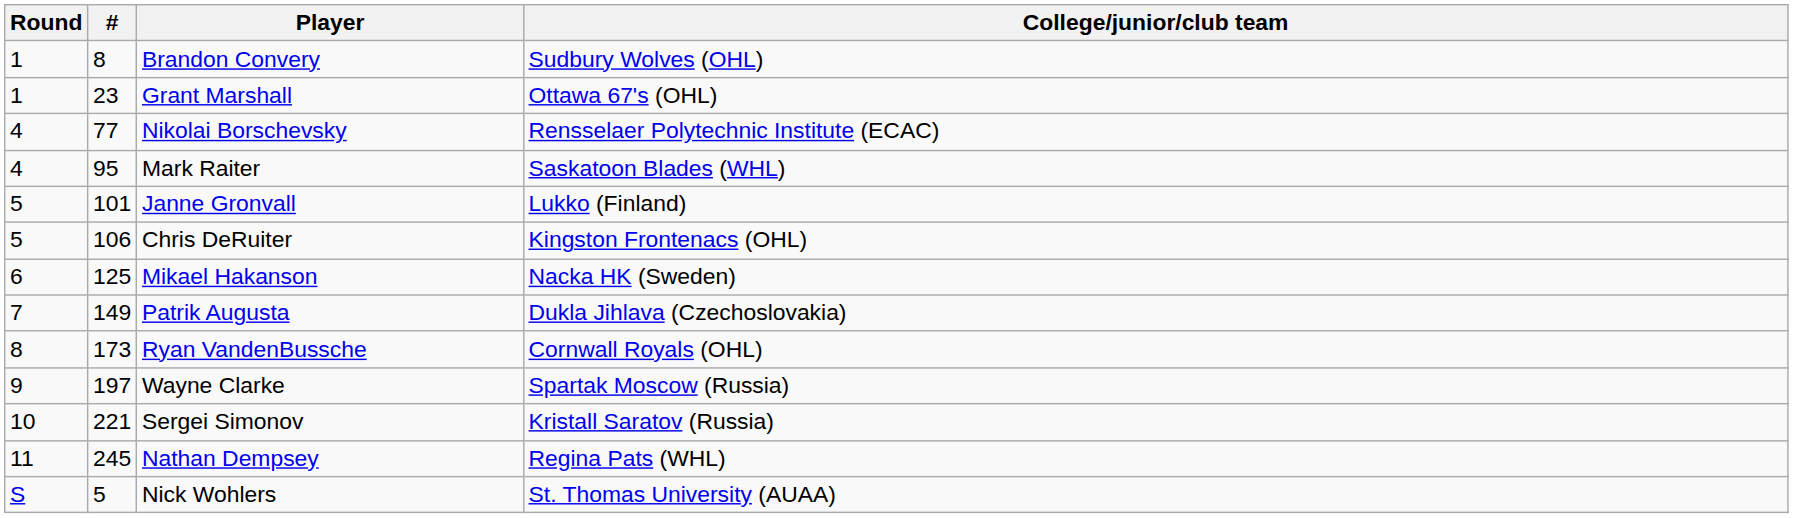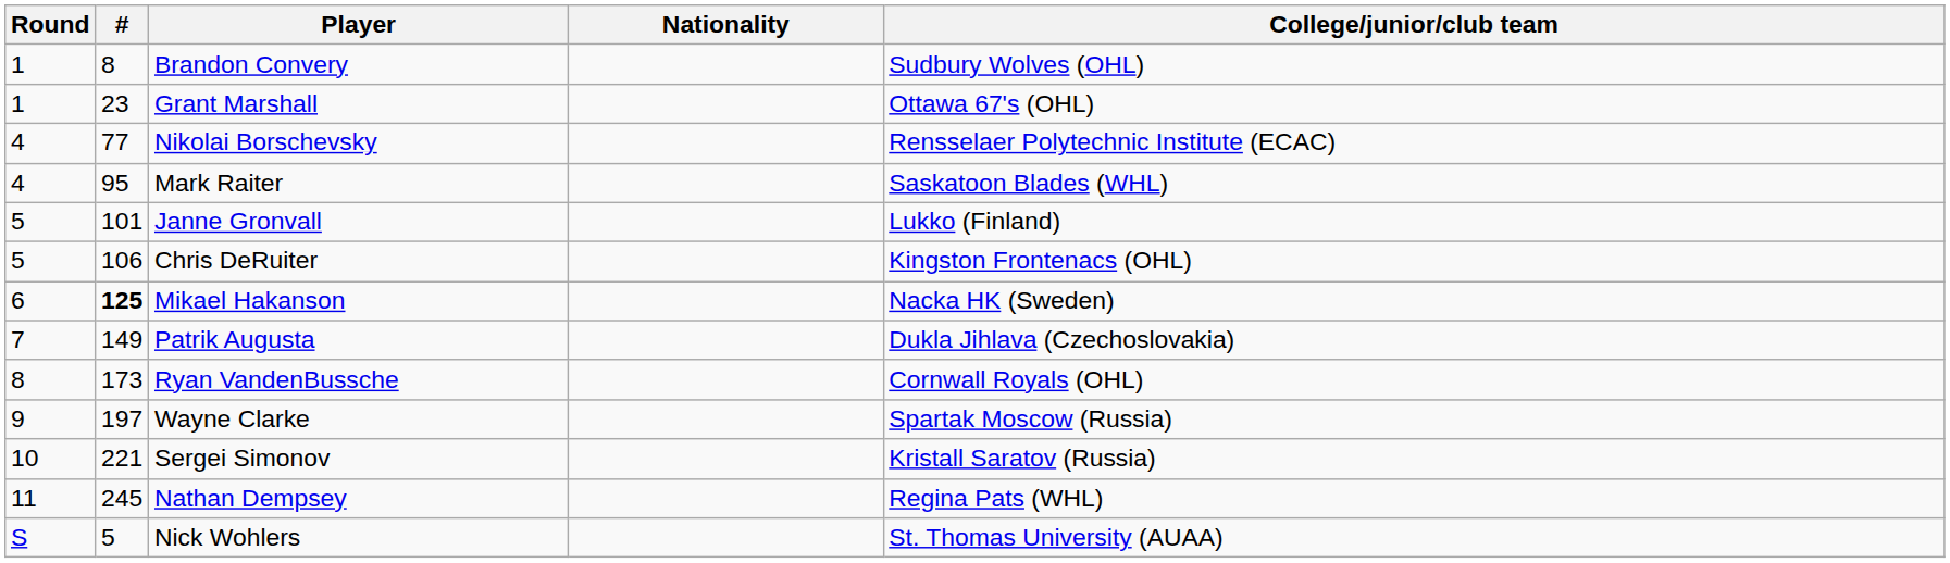 <table class="wikitable">
 <tr>
 <th bgcolor="#DDDDFF" width="2.75%">Round</th>
 <th bgcolor="#DDDDFF" width="2.75%">#</th>
 <th bgcolor="#DDDDFF" width="22.0%">Player</th>
+<th bgcolor="#DDDDFF" width="16.5%">Nationality</th>
 <th bgcolor="#DDDDFF" width="100.0%">College/junior/club team</th>
 </tr>
 <tr>
 <td>1</td>
 <td>8</td>
 <td><a href='#'>Brandon Convery</a></td>
+<td></td>
 <td><a href='#'>Sudbury Wolves</a> (<a href='#'>OHL</a>)</td>
 </tr>
 <tr>
 <td>1</td>
 <td>23</td>
 <td><a href='#'>Grant Marshall</a></td>
+<td></td>
 <td><a href='#'>Ottawa 67's</a> (OHL)</td>
 </tr>
 <tr>
 <td>4</td>
 <td>77</td>
 <td><a href='#'>Nikolai Borschevsky</a></td>
+<td></td>
 <td><a href='#'>Rensselaer Polytechnic Institute</a> (ECAC)</td>
 </tr>
 <tr>
 <td>4</td>
 <td>95</td>
 <td>Mark Raiter</td>
+<td></td>
 <td><a href='#'>Saskatoon Blades</a> (<a href='#'>WHL</a>)</td>
 </tr>
 <tr>
 <td>5</td>
 <td>101</td>
 <td><a href='#'>Janne Gronvall</a></td>
+<td></td>
 <td><a href='#'>Lukko</a> (Finland)</td>
 </tr>
 <tr>
 <td>5</td>
 <td>106</td>
 <td>Chris DeRuiter</td>
+<td></td>
 <td><a href='#'>Kingston Frontenacs</a> (OHL)</td>
 </tr>
 <tr>
 <td>6</td>
-<td>125</td>
+<td><strong>125</strong></td>
 <td><a href='#'>Mikael Hakanson</a></td>
+<td></td>
 <td><a href='#'>Nacka HK</a> (Sweden)</td>
 </tr>
 <tr>
 <td>7</td>
 <td>149</td>
 <td><a href='#'>Patrik Augusta</a></td>
+<td></td>
 <td><a href='#'>Dukla Jihlava</a> (Czechoslovakia)</td>
 </tr>
 <tr>
 <td>8</td>
 <td>173</td>
 <td><a href='#'>Ryan VandenBussche</a></td>
+<td></td>
 <td><a href='#'>Cornwall Royals</a> (OHL)</td>
 </tr>
 <tr>
 <td>9</td>
 <td>197</td>
 <td>Wayne Clarke</td>
+<td></td>
 <td><a href='#'>Spartak Moscow</a> (Russia)</td>
 </tr>
 <tr>
 <td>10</td>
 <td>221</td>
 <td>Sergei Simonov</td>
+<td></td>
 <td><a href='#'>Kristall Saratov</a> (Russia)</td>
 </tr>
 <tr>
 <td>11</td>
 <td>245</td>
 <td><a href='#'>Nathan Dempsey</a></td>
+<td></td>
 <td><a href='#'>Regina Pats</a> (WHL)</td>
 </tr>
 <tr>
 <td><a href='#'>S</a></td>
 <td>5</td>
 <td>Nick Wohlers</td>
+<td></td>
 <td><a href='#'>St. Thomas University</a> (AUAA)</td>
 </tr>
 </table>
